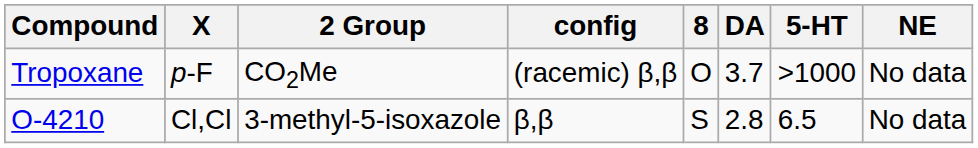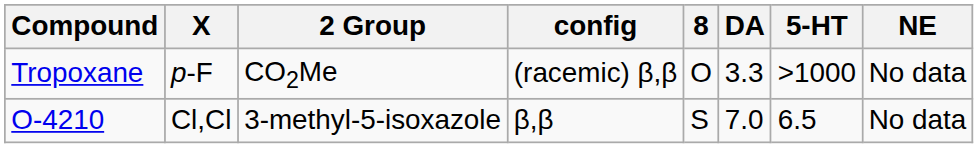 <table class="wikitable">
 <tr>
 <th>Compound</th>
 <th>X</th>
 <th>2 Group</th>
 <th>config</th>
 <th>8</th>
 <th>DA</th>
 <th>5-HT</th>
 <th>NE</th>
 </tr>
 <tr>
 <td><a href='#'>Tropoxane</a></td>
 <td><em>p</em>-F</td>
 <td>CO<sub>2</sub>Me</td>
 <td>(racemic) β,β</td>
 <td>O</td>
-<td>3.7</td>
+<td>3.3</td>
 <td>>1000</td>
 <td>No data</td>
 </tr>
 <tr>
 <td><a href='#'>O-4210</a></td>
 <td>Cl,Cl</td>
 <td>3-methyl-5-isoxazole</td>
 <td>β,β</td>
 <td>S</td>
-<td>2.8</td>
+<td>7.0</td>
 <td>6.5</td>
 <td>No data</td>
 </tr>
 </table>
